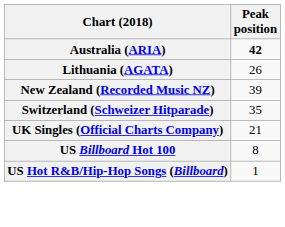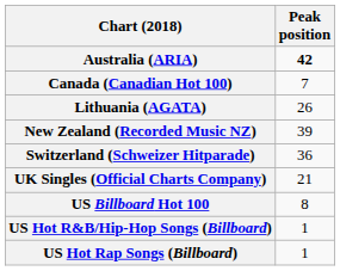 <table class="wikitable sortable plainrowheaders" style="text-align:center">
 <tr>
 <th>Chart (2018)</th>
 <th>Peak<br>position</th>
 </tr>
 <tr>
 <th scope="row">Australia (<a href='#'>ARIA</a>)</th>
 <td><strong>42</strong></td>
+</tr>
+<tr>
+<th scope="row">Canada (<a href='#'>Canadian Hot 100</a>)</th>
+<td>7</td>
 </tr>
 <tr>
 <th scope="row">Lithuania (<a href='#'>AGATA</a>)</th>
 <td>26</td>
 </tr>
 <tr>
 <th scope="row">New Zealand (<a href='#'>Recorded Music NZ</a>)</th>
 <td>39</td>
 </tr>
 <tr>
 <th scope="row">Switzerland (<a href='#'>Schweizer Hitparade</a>)</th>
-<td>35</td>
+<td>36</td>
 </tr>
 <tr>
 <th scope="row">UK Singles (<a href='#'>Official Charts Company</a>)</th>
 <td>21</td>
 </tr>
 <tr>
 <th scope="row">US <a href='#'><em>Billboard</em> Hot 100</a></th>
 <td>8</td>
 </tr>
 <tr>
 <th scope="row">US <a href='#'>Hot R&B/Hip-Hop Songs</a> (<em><a href='#'>Billboard</a></em>)</th>
 <td>1</td>
 </tr>
+<tr>
+<th scope="row">US <a href='#'>Hot Rap Songs</a> (<em>Billboard</em>)</th>
+<td>1</td>
+</tr>
 </table>
